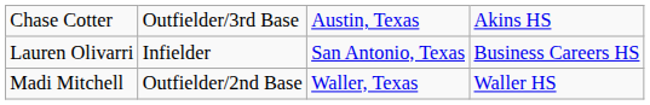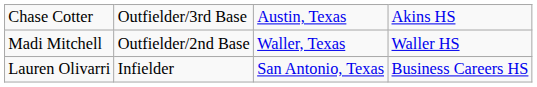 <table class="wikitable">
 <tr>
 <td>Chase Cotter</td>
 <td>Outfielder/3rd Base</td>
 <td><a href='#'>Austin, Texas</a></td>
 <td><a href='#'>Akins HS</a></td>
 </tr>
 <tr>
+<td>Madi Mitchell</td>
+<td>Outfielder/2nd Base</td>
+<td><a href='#'>Waller, Texas</a></td>
+<td><a href='#'>Waller HS</a></td>
+</tr>
+<tr>
 <td>Lauren Olivarri</td>
 <td>Infielder</td>
 <td><a href='#'>San Antonio, Texas</a></td>
 <td><a href='#'>Business Careers HS</a></td>
 </tr>
-<tr>
-<td>Madi Mitchell</td>
-<td>Outfielder/2nd Base</td>
-<td><a href='#'>Waller, Texas</a></td>
-<td><a href='#'>Waller HS</a></td>
-</tr>
 </table>
